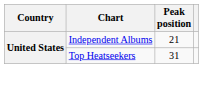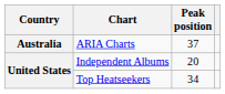 <table class="wikitable plainrowheaders">
 <tr>
 <th scope="col">Country</th>
 <th scope="col">Chart</th>
 <th scope="col">Peak<br>position</th>
 <th scope="col"></th>
 </tr>
 <tr>
+<th scope="row">Australia</th>
+<td><a href='#'>ARIA Charts</a></td>
+<td style="text-align:center;">37</td>
+<td></td>
+</tr>
+<tr>
 <th scope="row" rowspan=2>United States</th>
 <td><a href='#'>Independent Albums</a></td>
-<td style="text-align:center;">21</td>
+<td style="text-align:center;">20</td>
 <td></td>
 </tr>
 <tr>
 <td><a href='#'>Top Heatseekers</a></td>
-<td style="text-align:center;">31</td>
+<td style="text-align:center;">34</td>
 <td></td>
 </tr>
 </table>
